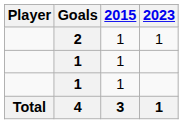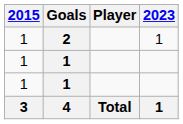 <table class="wikitable sortable" style="text-align:center;">
 <tr>
+<th><a href='#'>2015</a></th>
+<th>Goals</th>
 <th>Player</th>
-<th>Goals</th>
-<th><a href='#'>2015</a></th>
 <th><a href='#'>2023</a></th>
 </tr>
 <tr>
+<td>1</td>
+<th>2</th>
 <td align="left"></td>
-<th>2</th>
-<td>1</td>
 <td>1</td>
 </tr>
 <tr>
+<td>1</td>
+<th>1</th>
 <td align="left"></td>
-<th>1</th>
-<td>1</td>
 <td></td>
 </tr>
 <tr>
+<td>1</td>
+<th>1</th>
 <td align="left"></td>
-<th>1</th>
-<td>1</td>
 <td></td>
 </tr>
 <tr class="sortbottom">
+<th>3</th>
+<th>4</th>
 <th>Total</th>
-<th>4</th>
-<th>3</th>
 <th>1</th>
 </tr>
 </table>
